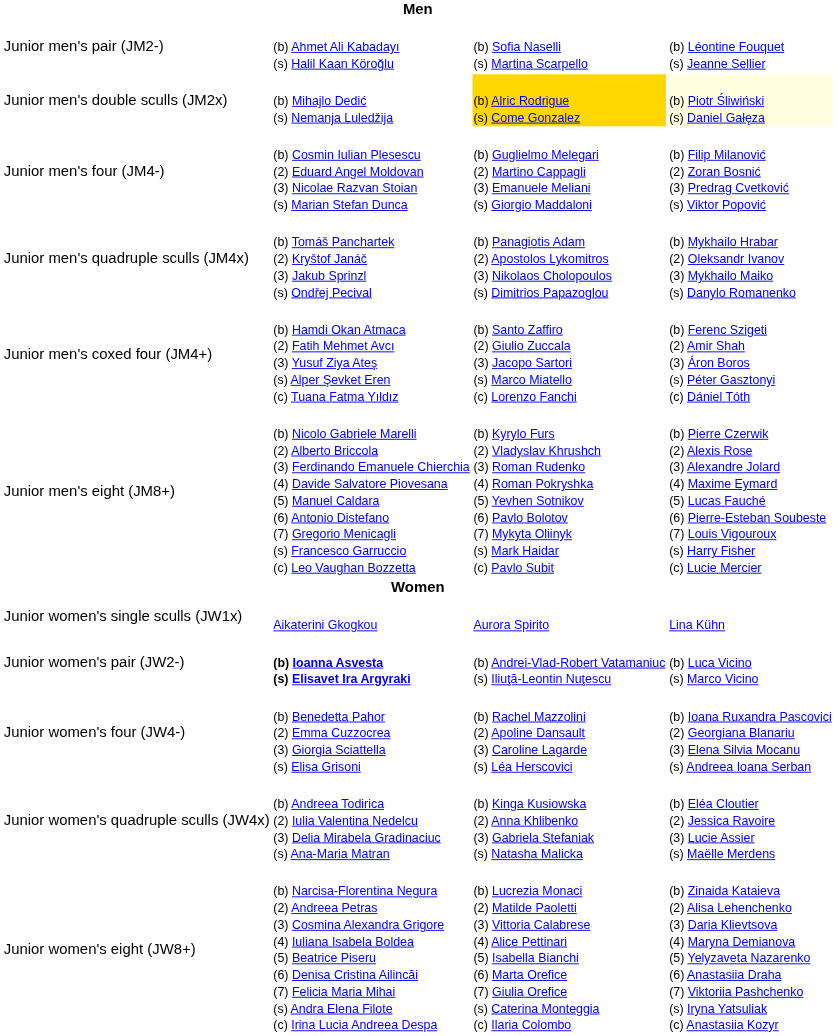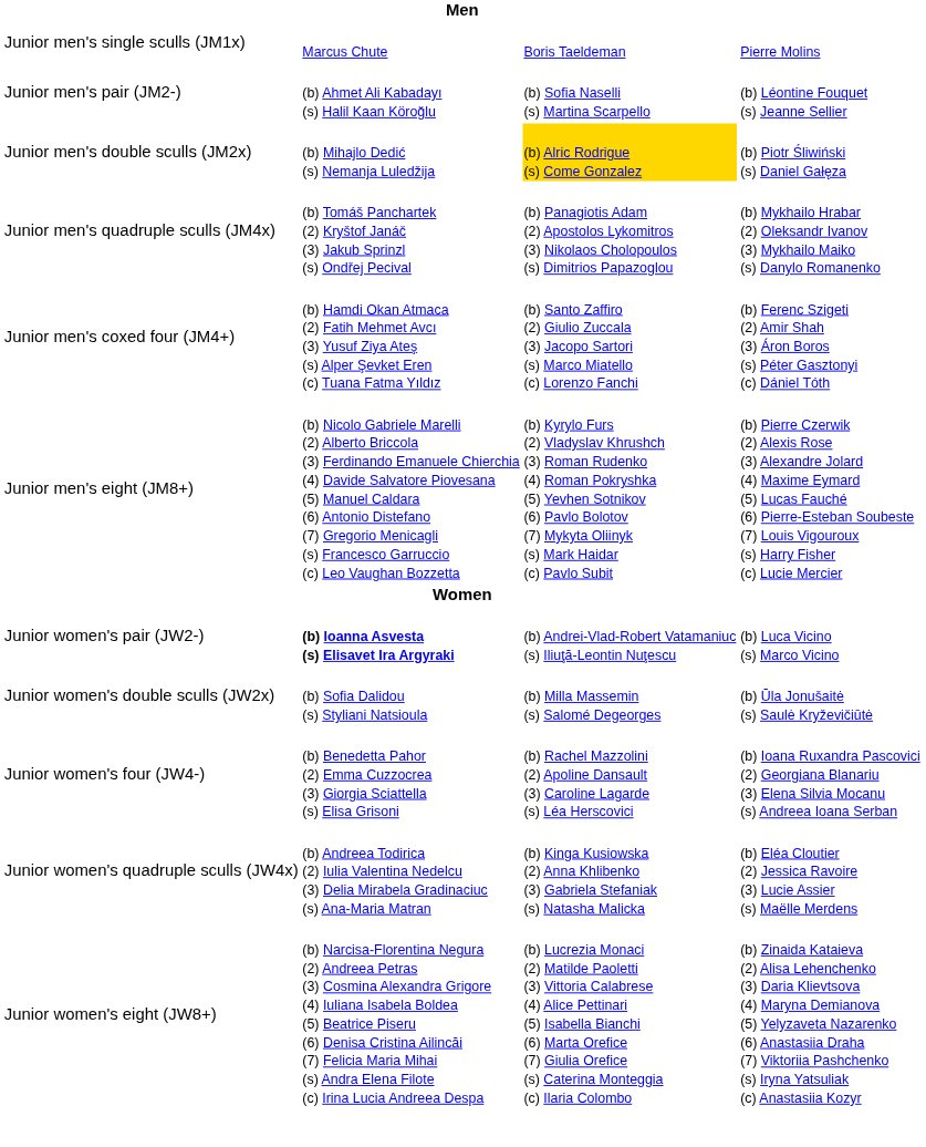 <table>
 <tr>
 <th colspan=4>Men</th>
+</tr>
+<tr>
+<td>Junior men's single sculls (JM1x)</td>
+<td><br><small><a href='#'>Marcus Chute</a></small></td>
+<td><br><small><a href='#'>Boris Taeldeman</a></small></td>
+<td><br><small><a href='#'>Pierre Molins</a></small></td>
 </tr>
 <tr>
 <td>Junior men's pair (JM2-)</td>
 <td><br><small>(b) <a href='#'>Ahmet Ali Kabadayı</a><br>(s) <a href='#'>Halil Kaan Köroğlu</a></small></td>
 <td><br><small>(b) <a href='#'>Sofia Naselli</a><br>(s) <a href='#'>Martina Scarpello</a></small></td>
 <td><br><small>(b) <a href='#'>Léontine Fouquet</a><br>(s) <a href='#'>Jeanne Sellier</a></small></td>
 </tr>
 <tr>
 <td>Junior men's double sculls (JM2x)</td>
 <td><br><small>(b) <a href='#'>Mihajlo Dedić</a><br>(s) <a href='#'>Nemanja Luledžija</a></small></td>
 <td style="background: gold;"><br><small>(b) <a href='#'>Alric Rodrigue</a><br>(s) <a href='#'>Come Gonzalez</a></small></td>
-<td style="background: lightyellow;"><br><small>(b) <a href='#'>Piotr Śliwiński</a><br>(s) <a href='#'>Daniel Gałęza</a></small></td>
-</tr>
-<tr>
-<td>Junior men's four (JM4-)</td>
-<td><br><small>(b) <a href='#'>Cosmin Iulian Plesescu</a><br>(2) <a href='#'>Eduard Angel Moldovan</a><br>(3) <a href='#'>Nicolae Razvan Stoian</a><br>(s) <a href='#'>Marian Stefan Dunca</a></small></td>
-<td><br><small>(b) <a href='#'>Guglielmo Melegari</a><br>(2) <a href='#'>Martino Cappagli</a><br>(3) <a href='#'>Emanuele Meliani</a><br>(s) <a href='#'>Giorgio Maddaloni</a></small></td>
-<td><br><small>(b) <a href='#'>Filip Milanović</a><br>(2) <a href='#'>Zoran Bosnić</a><br>(3) <a href='#'>Predrag Cvetković</a><br>(s) <a href='#'>Viktor Popović</a></small></td>
+<td><br><small>(b) <a href='#'>Piotr Śliwiński</a><br>(s) <a href='#'>Daniel Gałęza</a></small></td>
 </tr>
 <tr>
 <td>Junior men's quadruple sculls (JM4x)</td>
 <td><br><small>(b) <a href='#'>Tomáš Panchartek</a><br>(2) <a href='#'>Kryštof Janáč</a><br>(3) <a href='#'>Jakub Sprinzl</a><br>(s) <a href='#'>Ondřej Pecival</a></small></td>
 <td><br><small>(b) <a href='#'>Panagiotis Adam</a><br>(2) <a href='#'>Apostolos Lykomitros</a><br>(3) <a href='#'>Nikolaos Cholopoulos</a><br>(s) <a href='#'>Dimitrios Papazoglou</a></small></td>
 <td><br><small>(b) <a href='#'>Mykhailo Hrabar</a><br>(2) <a href='#'>Oleksandr Ivanov</a><br>(3) <a href='#'>Mykhailo Maiko</a><br>(s) <a href='#'>Danylo Romanenko</a></small></td>
 </tr>
 <tr>
 <td>Junior men's coxed four (JM4+)</td>
 <td><br><small>(b) <a href='#'>Hamdi Okan Atmaca</a><br>(2) <a href='#'>Fatih Mehmet Avcı</a><br>(3) <a href='#'>Yusuf Ziya Ateş</a><br>(s) <a href='#'>Alper Şevket Eren</a><br>(c) <a href='#'>Tuana Fatma Yıldız</a></small></td>
 <td><br><small>(b) <a href='#'>Santo Zaffiro</a><br>(2) <a href='#'>Giulio Zuccala</a><br>(3) <a href='#'>Jacopo Sartori</a><br>(s) <a href='#'>Marco Miatello</a><br>(c) <a href='#'>Lorenzo Fanchi</a></small></td>
 <td><br><small>(b) <a href='#'>Ferenc Szigeti</a><br>(2) <a href='#'>Amir Shah</a><br>(3) <a href='#'>Áron Boros</a><br>(s) <a href='#'>Péter Gasztonyi</a><br>(c) <a href='#'>Dániel Tóth</a></small></td>
 </tr>
 <tr>
 <td>Junior men's eight (JM8+)</td>
 <td><br><small>(b) <a href='#'>Nicolo Gabriele Marelli</a><br>(2) <a href='#'>Alberto Briccola</a><br>(3) <a href='#'>Ferdinando Emanuele Chierchia</a><br>(4) <a href='#'>Davide Salvatore Piovesana</a><br>(5) <a href='#'>Manuel Caldara</a><br>(6) <a href='#'>Antonio Distefano</a><br>(7) <a href='#'>Gregorio Menicagli</a><br>(s) <a href='#'>Francesco Garruccio</a><br>(c) <a href='#'>Leo Vaughan Bozzetta</a></small></td>
 <td><br><small>(b) <a href='#'>Kyrylo Furs</a><br>(2) <a href='#'>Vladyslav Khrushch</a><br>(3) <a href='#'>Roman Rudenko</a><br>(4) <a href='#'>Roman Pokryshka</a><br>(5) <a href='#'>Yevhen Sotnikov</a><br>(6) <a href='#'>Pavlo Bolotov</a><br>(7) <a href='#'>Mykyta Oliinyk</a><br>(s) <a href='#'>Mark Haidar</a><br>(c) <a href='#'>Pavlo Subit</a></small></td>
 <td><br><small>(b) <a href='#'>Pierre Czerwik</a><br>(2) <a href='#'>Alexis Rose</a><br>(3) <a href='#'>Alexandre Jolard</a><br>(4) <a href='#'>Maxime Eymard</a><br>(5) <a href='#'>Lucas Fauché</a><br>(6) <a href='#'>Pierre-Esteban Soubeste</a><br>(7) <a href='#'>Louis Vigouroux</a><br>(s) <a href='#'>Harry Fisher</a><br>(c) <a href='#'>Lucie Mercier</a></small></td>
 </tr>
 <tr>
 <th colspan=4>Women</th>
 </tr>
 <tr>
-<td>Junior women's single sculls (JW1x)</td>
-<td><br><small><a href='#'>Aikaterini Gkogkou</a></small></td>
-<td><br><small><a href='#'>Aurora Spirito</a></small></td>
-<td><br><small><a href='#'>Lina Kühn</a></small></td>
-</tr>
-<tr>
 <td>Junior women's pair (JW2-)</td>
 <td><strong><br><small>(b) <a href='#'>Ioanna Asvesta</a><br>(s) <a href='#'>Elisavet Ira Argyraki</a></small></strong></td>
 <td><br><small>(b) <a href='#'>Andrei-Vlad-Robert Vatamaniuc</a><br>(s) <a href='#'>Iliuţă-Leontin Nuţescu</a></small></td>
 <td><br><small>(b) <a href='#'>Luca Vicino</a><br>(s) <a href='#'>Marco Vicino</a></small></td>
+</tr>
+<tr>
+<td>Junior women's double sculls (JW2x)</td>
+<td><br><small>(b) <a href='#'>Sofia Dalidou</a><br>(s) <a href='#'>Styliani Natsioula</a></small></td>
+<td><br><small>(b) <a href='#'>Milla Massemin</a><br>(s) <a href='#'>Salomé Degeorges</a></small></td>
+<td><br><small>(b) <a href='#'>Ūla Jonušaitė</a><br>(s) <a href='#'>Saulė Kryževičiūtė</a></small></td>
 </tr>
 <tr>
 <td>Junior women's four (JW4-)</td>
 <td><br><small>(b) <a href='#'>Benedetta Pahor</a><br>(2) <a href='#'>Emma Cuzzocrea</a><br>(3) <a href='#'>Giorgia Sciattella</a><br>(s) <a href='#'>Elisa Grisoni</a></small></td>
 <td><br><small>(b) <a href='#'>Rachel Mazzolini</a><br>(2) <a href='#'>Apoline Dansault</a><br>(3) <a href='#'>Caroline Lagarde</a><br>(s) <a href='#'>Léa Herscovici</a></small></td>
 <td><br><small>(b) <a href='#'>Ioana Ruxandra Pascovici</a><br>(2) <a href='#'>Georgiana Blanariu</a><br>(3) <a href='#'>Elena Silvia Mocanu</a><br>(s) <a href='#'>Andreea Ioana Serban</a></small></td>
 </tr>
 <tr>
 <td>Junior women's quadruple sculls (JW4x)</td>
 <td><br><small>(b) <a href='#'>Andreea Todirica</a><br>(2) <a href='#'>Iulia Valentina Nedelcu</a><br>(3) <a href='#'>Delia Mirabela Gradinaciuc</a><br>(s) <a href='#'>Ana-Maria Matran</a></small></td>
 <td><br><small>(b) <a href='#'>Kinga Kusiowska</a><br>(2) <a href='#'>Anna Khlibenko</a><br>(3) <a href='#'>Gabriela Stefaniak</a><br>(s) <a href='#'>Natasha Malicka</a></small></td>
 <td><br><small>(b) <a href='#'>Eléa Cloutier</a><br>(2) <a href='#'>Jessica Ravoire</a><br>(3) <a href='#'>Lucie Assier</a><br>(s) <a href='#'>Maëlle Merdens</a></small></td>
 </tr>
 <tr>
 <td>Junior women's eight (JW8+)</td>
 <td><br><small>(b) <a href='#'>Narcisa-Florentina Negura</a><br>(2) <a href='#'>Andreea Petras</a><br>(3) <a href='#'>Cosmina Alexandra Grigore</a><br>(4) <a href='#'>Iuliana Isabela Boldea</a><br>(5) <a href='#'>Beatrice Piseru</a><br>(6) <a href='#'>Denisa Cristina Ailincăi</a><br>(7) <a href='#'>Felicia Maria Mihai</a><br>(s) <a href='#'>Andra Elena Filote</a><br>(c) <a href='#'>Irina Lucia Andreea Despa</a></small></td>
 <td><br><small>(b) <a href='#'>Lucrezia Monaci</a><br>(2) <a href='#'>Matilde Paoletti</a><br>(3) <a href='#'>Vittoria Calabrese</a><br>(4) <a href='#'>Alice Pettinari</a><br>(5) <a href='#'>Isabella Bianchi</a><br>(6) <a href='#'>Marta Orefice</a><br>(7) <a href='#'>Giulia Orefice</a><br>(s) <a href='#'>Caterina Monteggia</a><br>(c) <a href='#'>Ilaria Colombo</a></small></td>
 <td><br><small>(b) <a href='#'>Zinaida Kataieva</a><br>(2) <a href='#'>Alisa Lehenchenko</a><br>(3) <a href='#'>Daria Klievtsova</a><br>(4) <a href='#'>Maryna Demianova</a><br>(5) <a href='#'>Yelyzaveta Nazarenko</a><br>(6) <a href='#'>Anastasiia Draha</a><br>(7) <a href='#'>Viktoriia Pashchenko</a><br>(s) <a href='#'>Iryna Yatsuliak</a><br>(c) <a href='#'>Anastasiia Kozyr</a></small></td>
 </tr>
 </table>
